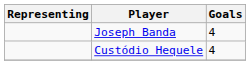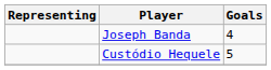 <table class="wikitable">
 <tr>
 <th>Representing</th>
 <th>Player</th>
 <th>Goals</th>
 </tr>
 <tr>
 <td></td>
 <td><a href='#'>Joseph Banda</a></td>
 <td>4</td>
 </tr>
 <tr>
 <td></td>
 <td><a href='#'>Custódio Hequele</a></td>
-<td>4</td>
+<td>5</td>
 </tr>
 <tr>
 </tr>
 </table>
